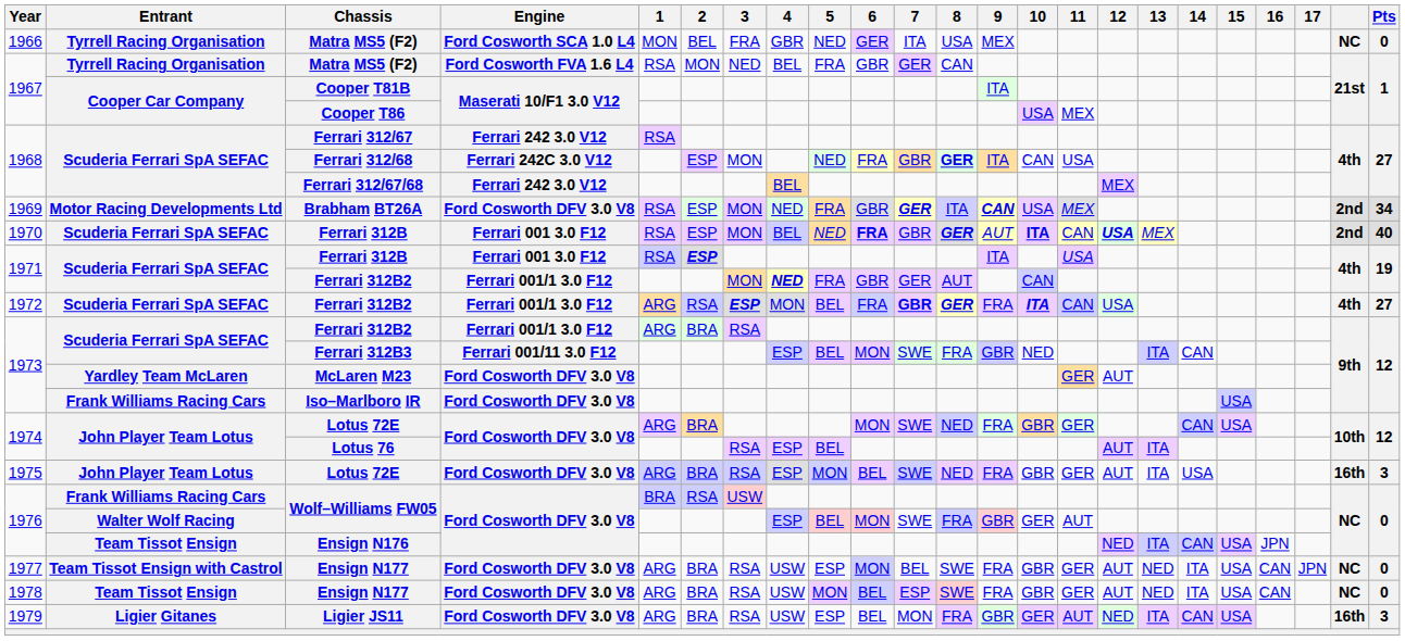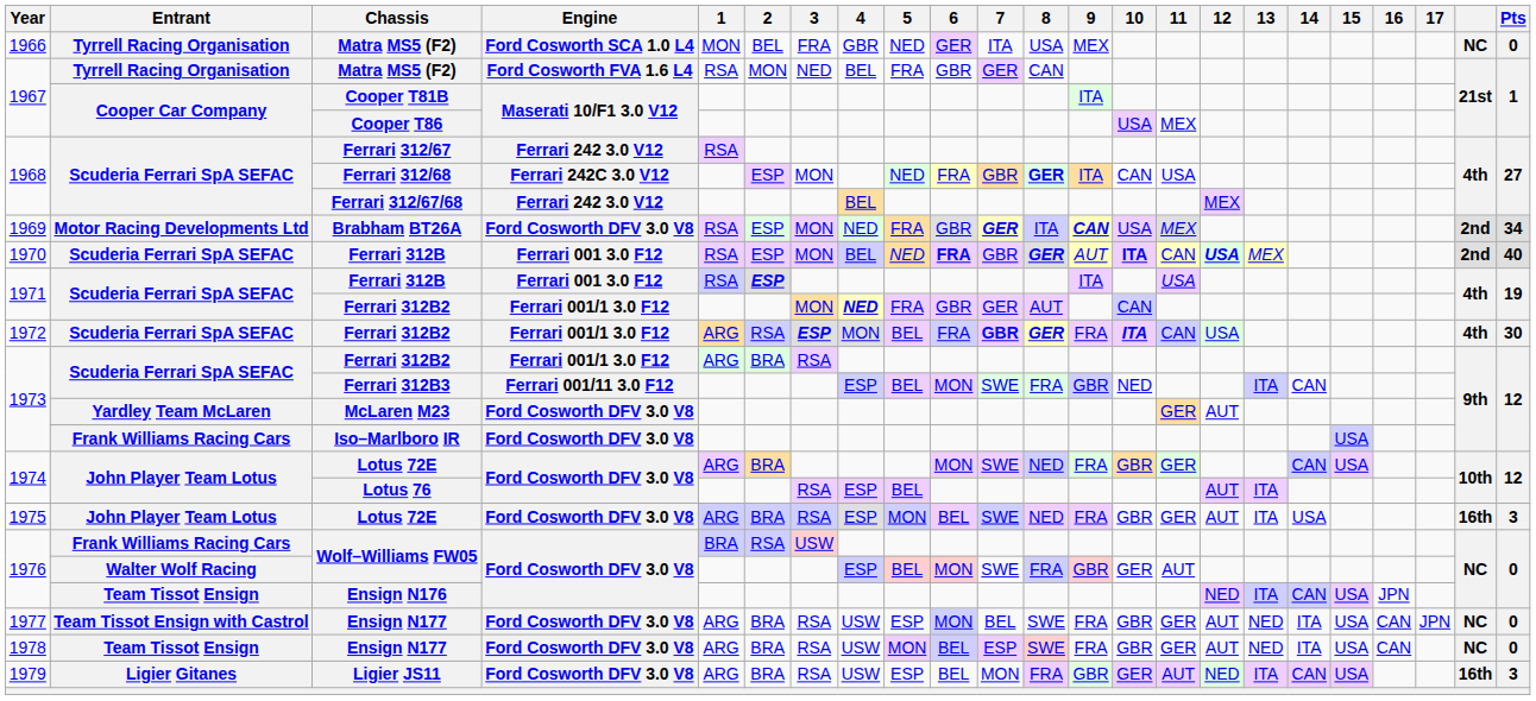 <table class="wikitable" style="text-align:center; font-size:90%">
 <tr>
 <th>Year</th>
 <th>Entrant</th>
 <th>Chassis</th>
 <th>Engine</th>
 <th>1</th>
 <th>2</th>
 <th>3</th>
 <th>4</th>
 <th>5</th>
 <th>6</th>
 <th>7</th>
 <th>8</th>
 <th>9</th>
 <th>10</th>
 <th>11</th>
 <th>12</th>
 <th>13</th>
 <th>14</th>
 <th>15</th>
 <th>16</th>
 <th>17</th>
 <th></th>
 <th><a href='#'>Pts</a></th>
 </tr>
 <tr>
 <td><a href='#'>1966</a></td>
 <th><a href='#'>Tyrrell Racing Organisation</a></th>
 <th><a href='#'>Matra</a> <a href='#'>MS5</a> (F2)</th>
 <th><a href='#'>Ford Cosworth SCA</a> 1.0 <a href='#'>L4</a></th>
 <td><a href='#'>MON</a></td>
 <td><a href='#'>BEL</a></td>
 <td><a href='#'>FRA</a></td>
 <td><a href='#'>GBR</a></td>
 <td><a href='#'>NED</a></td>
 <td style="background:#EFCFFF;"><a href='#'>GER</a><br></td>
 <td><a href='#'>ITA</a></td>
 <td><a href='#'>USA</a></td>
 <td><a href='#'>MEX</a></td>
 <td></td>
 <td></td>
 <td></td>
 <td></td>
 <td></td>
 <td></td>
 <td></td>
 <td></td>
 <th>NC</th>
 <th>0</th>
 </tr>
 <tr>
 <td rowspan=3><a href='#'>1967</a></td>
 <th><a href='#'>Tyrrell Racing Organisation</a></th>
 <th><a href='#'>Matra</a> <a href='#'>MS5</a> (F2)</th>
 <th><a href='#'>Ford Cosworth FVA</a> 1.6 <a href='#'>L4</a></th>
 <td><a href='#'>RSA</a></td>
 <td><a href='#'>MON</a></td>
 <td><a href='#'>NED</a></td>
 <td><a href='#'>BEL</a></td>
 <td><a href='#'>FRA</a></td>
 <td><a href='#'>GBR</a></td>
 <td style="background:#EFCFFF;"><a href='#'>GER</a><br></td>
 <td><a href='#'>CAN</a></td>
 <td></td>
 <td></td>
 <td></td>
 <td></td>
 <td></td>
 <td></td>
 <td></td>
 <td></td>
 <td></td>
 <th rowspan=3>21st</th>
 <th rowspan=3>1</th>
 </tr>
 <tr>
 <th rowspan=2><a href='#'>Cooper Car Company</a></th>
 <th><a href='#'>Cooper</a> <a href='#'>T81B</a></th>
 <th rowspan=2><a href='#'>Maserati</a> 10/F1 3.0 <a href='#'>V12</a></th>
 <td></td>
 <td></td>
 <td></td>
 <td></td>
 <td></td>
 <td></td>
 <td></td>
 <td></td>
 <td style="background:#DFFFDF;"><a href='#'>ITA</a><br></td>
 <td></td>
 <td></td>
 <td></td>
 <td></td>
 <td></td>
 <td></td>
 <td></td>
 <td></td>
 </tr>
 <tr>
 <th><a href='#'>Cooper</a> <a href='#'>T86</a></th>
 <td></td>
 <td></td>
 <td></td>
 <td></td>
 <td></td>
 <td></td>
 <td></td>
 <td></td>
 <td></td>
 <td style="background:#EFCFFF;"><a href='#'>USA</a><br></td>
 <td><a href='#'>MEX</a></td>
 <td></td>
 <td></td>
 <td></td>
 <td></td>
 <td></td>
 <td></td>
 </tr>
 <tr>
 <td rowspan=3><a href='#'>1968</a></td>
 <th rowspan=3><a href='#'>Scuderia Ferrari SpA SEFAC</a></th>
 <th><a href='#'>Ferrari</a> <a href='#'>312/67</a></th>
 <th><a href='#'>Ferrari</a> 242 3.0 <a href='#'>V12</a></th>
 <td style="background:#EFCFFF;"><a href='#'>RSA</a><br></td>
 <td></td>
 <td></td>
 <td></td>
 <td></td>
 <td></td>
 <td></td>
 <td></td>
 <td></td>
 <td></td>
 <td></td>
 <td></td>
 <td></td>
 <td></td>
 <td></td>
 <td></td>
 <td></td>
 <th rowspan=3>4th</th>
 <th rowspan=3>27</th>
 </tr>
 <tr>
 <th><a href='#'>Ferrari</a> <a href='#'>312/68</a></th>
 <th><a href='#'>Ferrari</a> 242C 3.0 <a href='#'>V12</a></th>
 <td></td>
 <td style="background:#EFCFFF;"><a href='#'>ESP</a><br></td>
 <td><a href='#'>MON</a></td>
 <td></td>
 <td style="background:#DFFFDF;"><a href='#'>NED</a><br></td>
 <td style="background:#FFFFBF;"><a href='#'>FRA</a><br></td>
 <td style="background:#FFDF9F;"><a href='#'>GBR</a><br></td>
 <td style="background:#DFFFDF;"><strong><a href='#'>GER</a></strong><br></td>
 <td style="background:#FFDF9F;"><a href='#'>ITA</a><br></td>
 <td style="background:#FFFFFF;"><a href='#'>CAN</a><br></td>
 <td><a href='#'>USA</a></td>
 <td></td>
 <td></td>
 <td></td>
 <td></td>
 <td></td>
 <td></td>
 </tr>
 <tr>
 <th><a href='#'>Ferrari</a> <a href='#'>312/67/68</a></th>
 <th><a href='#'>Ferrari</a> 242 3.0 <a href='#'>V12</a></th>
 <td></td>
 <td></td>
 <td></td>
 <td style="background:#FFDF9F;"><a href='#'>BEL</a><br></td>
 <td></td>
 <td></td>
 <td></td>
 <td></td>
 <td></td>
 <td></td>
 <td></td>
 <td style="background:#EFCFFF;"><a href='#'>MEX</a><br></td>
 <td></td>
 <td></td>
 <td></td>
 <td></td>
 <td></td>
 </tr>
 <tr>
 <td><a href='#'>1969</a></td>
 <th><a href='#'>Motor Racing Developments Ltd</a></th>
 <th><a href='#'>Brabham</a> <a href='#'>BT26A</a></th>
 <th><a href='#'>Ford Cosworth DFV</a> 3.0 <a href='#'>V8</a></th>
 <td style="background:#EFCFFF;"><a href='#'>RSA</a><br></td>
 <td style="background:#DFFFDF;"><a href='#'>ESP</a><br></td>
 <td style="background:#EFCFFF;"><a href='#'>MON</a><br></td>
 <td style="background:#DFFFDF;"><a href='#'>NED</a><br></td>
 <td style="background:#FFDF9F;"><a href='#'>FRA</a><br></td>
 <td style="background:#DFDFDF;"><a href='#'>GBR</a><br></td>
 <td style="background:#FFFFBF;"><strong><em><a href='#'>GER</a></em></strong><br></td>
 <td style="background:#CFCFFF;"><a href='#'>ITA</a><br></td>
 <td style="background:#FFFFBF;"><strong><em><a href='#'>CAN</a></em></strong><br></td>
 <td style="background:#EFCFFF;"><a href='#'>USA</a><br></td>
 <td style="background:#DFDFDF;"><em><a href='#'>MEX</a></em><br></td>
 <td></td>
 <td></td>
 <td></td>
 <td></td>
 <td></td>
 <td></td>
 <td style="background:#DFDFDF;"><strong>2nd</strong></td>
 <td style="background:#DFDFDF;"><strong>34</strong></td>
 </tr>
 <tr>
 <td><a href='#'>1970</a></td>
 <th><a href='#'>Scuderia Ferrari SpA SEFAC</a></th>
 <th><a href='#'>Ferrari</a> <a href='#'>312B</a></th>
 <th><a href='#'>Ferrari</a> 001 3.0 <a href='#'>F12</a></th>
 <td style="background:#EFCFFF;"><a href='#'>RSA</a><br></td>
 <td style="background:#EFCFFF;"><a href='#'>ESP</a><br></td>
 <td style="background:#EFCFFF;"><a href='#'>MON</a><br></td>
 <td style="background:#CFCFFF;"><a href='#'>BEL</a><br></td>
 <td style="background:#FFDF9F;"><em><a href='#'>NED</a></em><br></td>
 <td style="background:#EFCFFF;"><strong><a href='#'>FRA</a></strong><br></td>
 <td style="background:#EFCFFF;"><a href='#'>GBR</a><br></td>
 <td style="background:#DFDFDF;"><strong><em><a href='#'>GER</a></em></strong><br></td>
 <td style="background:#FFFFBF;"><em><a href='#'>AUT</a></em><br></td>
 <td style="background:#EFCFFF;"><strong><a href='#'>ITA</a></strong><br></td>
 <td style="background:#FFFFBF;"><a href='#'>CAN</a><br></td>
 <td style="background:#DFFFDF;"><strong><em><a href='#'>USA</a></em></strong><br></td>
 <td style="background:#FFFFBF;"><em><a href='#'>MEX</a></em><br></td>
 <td></td>
 <td></td>
 <td></td>
 <td></td>
 <td style="background:#DFDFDF;"><strong>2nd</strong></td>
 <td style="background:#DFDFDF;"><strong>40</strong></td>
 </tr>
 <tr>
 <td rowspan=2><a href='#'>1971</a></td>
 <th rowspan=2><a href='#'>Scuderia Ferrari SpA SEFAC</a></th>
 <th><a href='#'>Ferrari</a> <a href='#'>312B</a></th>
 <th><a href='#'>Ferrari</a> 001 3.0 <a href='#'>F12</a></th>
 <td style="background:#CFCFFF;"><a href='#'>RSA</a><br></td>
 <td style="background:#DFDFDF;"><strong><em><a href='#'>ESP</a></em></strong><br></td>
 <td></td>
 <td></td>
 <td></td>
 <td></td>
 <td></td>
 <td></td>
 <td style="background:#EFCFFF;"><a href='#'>ITA</a><br></td>
 <td></td>
 <td style="background:#EFCFFF;"><em><a href='#'>USA</a></em><br></td>
 <td></td>
 <td></td>
 <td></td>
 <td></td>
 <td></td>
 <td></td>
 <th rowspan=2>4th</th>
 <th rowspan=2>19</th>
 </tr>
 <tr>
 <th><a href='#'>Ferrari</a> <a href='#'>312B2</a></th>
 <th><a href='#'>Ferrari</a> 001/1 3.0 <a href='#'>F12</a></th>
 <td></td>
 <td></td>
 <td style="background:#FFDF9F;"><a href='#'>MON</a><br></td>
 <td style="background:#FFFFBF;"><strong><em><a href='#'>NED</a></em></strong><br></td>
 <td style="background:#EFCFFF;"><a href='#'>FRA</a><br></td>
 <td style="background:#EFCFFF;"><a href='#'>GBR</a><br></td>
 <td style="background:#EFCFFF;"><a href='#'>GER</a><br></td>
 <td style="background:#EFCFFF;"><a href='#'>AUT</a><br></td>
 <td></td>
 <td style="background:#CFCFFF;"><a href='#'>CAN</a><br></td>
 <td></td>
 <td></td>
 <td></td>
 <td></td>
 <td></td>
 <td></td>
 <td></td>
 </tr>
 <tr>
 <td><a href='#'>1972</a></td>
 <th><a href='#'>Scuderia Ferrari SpA SEFAC</a></th>
 <th><a href='#'>Ferrari</a> <a href='#'>312B2</a></th>
 <th><a href='#'>Ferrari</a> 001/1 3.0 <a href='#'>F12</a></th>
 <td style="background:#FFDF9F;"><a href='#'>ARG</a><br></td>
 <td style="background:#CFCFFF;"><a href='#'>RSA</a><br></td>
 <td style="background:#DFDFDF;"><strong><em><a href='#'>ESP</a></em></strong><br></td>
 <td style="background:#DFDFDF;"><a href='#'>MON</a><br></td>
 <td style="background:#EFCFFF;"><a href='#'>BEL</a><br></td>
 <td style="background:#CFCFFF;"><a href='#'>FRA</a><br></td>
 <td style="background:#EFCFFF;"><strong><a href='#'>GBR</a></strong><br></td>
 <td style="background:#FFFFBF;"><strong><em><a href='#'>GER</a></em></strong><br></td>
 <td style="background:#EFCFFF;"><a href='#'>FRA</a><br></td>
 <td style="background:#EFCFFF;"><strong><em><a href='#'>ITA</a></em></strong><br></td>
 <td style="background:#CFCFFF;"><a href='#'>CAN</a><br></td>
 <td style="background:#DFFFDF;"><a href='#'>USA</a><br></td>
 <td></td>
 <td></td>
 <td></td>
 <td></td>
 <td></td>
 <th>4th</th>
-<th>27</th>
+<th>30</th>
 </tr>
 <tr>
 <td rowspan=4><a href='#'>1973</a></td>
 <th rowspan=2><a href='#'>Scuderia Ferrari SpA SEFAC</a></th>
 <th><a href='#'>Ferrari</a> <a href='#'>312B2</a></th>
 <th><a href='#'>Ferrari</a> 001/1 3.0 <a href='#'>F12</a></th>
 <td style="background:#DFFFDF;"><a href='#'>ARG</a><br></td>
 <td style="background:#DFFFDF;"><a href='#'>BRA</a><br></td>
 <td style="background:#EFCFFF;"><a href='#'>RSA</a><br></td>
 <td></td>
 <td></td>
 <td></td>
 <td></td>
 <td></td>
 <td></td>
 <td></td>
 <td></td>
 <td></td>
 <td></td>
 <td></td>
 <td></td>
 <td></td>
 <td></td>
 <th rowspan=4>9th</th>
 <th rowspan=4>12</th>
 </tr>
 <tr>
 <th><a href='#'>Ferrari</a> <a href='#'>312B3</a></th>
 <th><a href='#'>Ferrari</a> 001/11 3.0 <a href='#'>F12</a></th>
 <td></td>
 <td></td>
 <td></td>
 <td style="background:#CFCFFF;"><a href='#'>ESP</a><br></td>
 <td style="background:#EFCFFF;"><a href='#'>BEL</a><br></td>
 <td style="background:#EFCFFF;"><a href='#'>MON</a><br></td>
 <td style="background:#DFFFDF;"><a href='#'>SWE</a><br></td>
 <td style="background:#DFFFDF;"><a href='#'>FRA</a><br></td>
 <td style="background:#CFCFFF;"><a href='#'>GBR</a><br></td>
 <td><a href='#'>NED</a></td>
 <td></td>
 <td></td>
 <td style="background:#CFCFFF;"><a href='#'>ITA</a><br></td>
 <td><a href='#'>CAN</a></td>
 <td></td>
 <td></td>
 <td></td>
 </tr>
 <tr>
 <th><a href='#'>Yardley</a> <a href='#'>Team McLaren</a></th>
 <th><a href='#'>McLaren</a> <a href='#'>M23</a></th>
 <th><a href='#'>Ford Cosworth DFV</a> 3.0 <a href='#'>V8</a></th>
 <td></td>
 <td></td>
 <td></td>
 <td></td>
 <td></td>
 <td></td>
 <td></td>
 <td></td>
 <td></td>
 <td></td>
 <td style="background:#FFDF9F;"><a href='#'>GER</a><br></td>
 <td><a href='#'>AUT</a></td>
 <td></td>
 <td></td>
 <td></td>
 <td></td>
 <td></td>
 </tr>
 <tr>
 <th><a href='#'>Frank Williams Racing Cars</a></th>
 <th><a href='#'>Iso–Marlboro</a> <a href='#'>IR</a></th>
 <th><a href='#'>Ford Cosworth DFV</a> 3.0 <a href='#'>V8</a></th>
 <td></td>
 <td></td>
 <td></td>
 <td></td>
 <td></td>
 <td></td>
 <td></td>
 <td></td>
 <td></td>
 <td></td>
 <td></td>
 <td></td>
 <td></td>
 <td></td>
 <td style="background:#CFCFFF;"><a href='#'>USA</a><br></td>
 <td></td>
 <td></td>
 </tr>
 <tr>
 <td rowspan=2><a href='#'>1974</a></td>
 <th rowspan=2><a href='#'>John Player</a> <a href='#'>Team Lotus</a></th>
 <th><a href='#'>Lotus</a> <a href='#'>72E</a></th>
 <th rowspan=2><a href='#'>Ford Cosworth DFV</a> 3.0 <a href='#'>V8</a></th>
 <td style="background:#EFCFFF;"><a href='#'>ARG</a><br></td>
 <td style="background:#FFDF9F;"><a href='#'>BRA</a><br></td>
 <td></td>
 <td></td>
 <td></td>
 <td style="background:#EFCFFF;"><a href='#'>MON</a><br></td>
 <td style="background:#EFCFFF;"><a href='#'>SWE</a><br></td>
 <td style="background:#CFCFFF;"><a href='#'>NED</a><br></td>
 <td style="background:#DFFFDF;"><a href='#'>FRA</a><br></td>
 <td style="background:#FFDF9F;"><a href='#'>GBR</a><br></td>
 <td style="background:#DFFFDF;"><a href='#'>GER</a><br></td>
 <td></td>
 <td></td>
 <td style="background:#CFCFFF;"><a href='#'>CAN</a><br></td>
 <td style="background:#EFCFFF;"><a href='#'>USA</a><br></td>
 <td></td>
 <td></td>
 <th rowspan=2>10th</th>
 <th rowspan=2>12</th>
 </tr>
 <tr>
 <th><a href='#'>Lotus</a> <a href='#'>76</a></th>
 <td></td>
 <td></td>
 <td style="background:#EFCFFF;"><a href='#'>RSA</a><br></td>
 <td style="background:#EFCFFF;"><a href='#'>ESP</a><br></td>
 <td style="background:#EFCFFF;"><a href='#'>BEL</a><br></td>
 <td></td>
 <td></td>
 <td></td>
 <td></td>
 <td></td>
 <td></td>
 <td style="background:#EFCFFF;"><a href='#'>AUT</a><br></td>
 <td style="background:#EFCFFF;"><a href='#'>ITA</a><br></td>
 <td></td>
 <td></td>
 <td></td>
 <td></td>
 </tr>
 <tr>
 <td><a href='#'>1975</a></td>
 <th><a href='#'>John Player</a> <a href='#'>Team Lotus</a></th>
 <th><a href='#'>Lotus</a> <a href='#'>72E</a></th>
 <th><a href='#'>Ford Cosworth DFV</a> 3.0 <a href='#'>V8</a></th>
 <td style="background:#CFCFFF;"><a href='#'>ARG</a><br></td>
 <td style="background:#CFCFFF;"><a href='#'>BRA</a><br></td>
 <td style="background:#CFCFFF;"><a href='#'>RSA</a><br></td>
 <td style="background:#DFDFDF;"><a href='#'>ESP</a><br></td>
 <td style="background:#CFCFFF;"><a href='#'>MON</a><br></td>
 <td style="background:#EFCFFF;"><a href='#'>BEL</a><br></td>
 <td style="background:#CFCFFF;"><a href='#'>SWE</a><br></td>
 <td style="background:#EFCFFF;"><a href='#'>NED</a><br></td>
 <td style="background:#EFCFFF;"><a href='#'>FRA</a><br></td>
 <td><a href='#'>GBR</a></td>
 <td><a href='#'>GER</a></td>
 <td><a href='#'>AUT</a></td>
 <td><a href='#'>ITA</a></td>
 <td><a href='#'>USA</a></td>
 <td></td>
 <td></td>
 <td></td>
 <th>16th</th>
 <th>3</th>
 </tr>
 <tr>
 <td rowspan=3><a href='#'>1976</a></td>
 <th><a href='#'>Frank Williams Racing Cars</a></th>
 <th rowspan=2><a href='#'>Wolf–Williams</a> <a href='#'>FW05</a></th>
 <th rowspan=3><a href='#'>Ford Cosworth DFV</a> 3.0 <a href='#'>V8</a></th>
 <td style="background:#CFCFFF;"><a href='#'>BRA</a><br></td>
 <td style="background:#CFCFFF;"><a href='#'>RSA</a><br></td>
 <td style="background:#FFCFCF;"><a href='#'>USW</a><br></td>
 <td></td>
 <td></td>
 <td></td>
 <td></td>
 <td></td>
 <td></td>
 <td></td>
 <td></td>
 <td></td>
 <td></td>
 <td></td>
 <td></td>
 <td></td>
 <td></td>
 <th rowspan=3>NC</th>
 <th rowspan=3>0</th>
 </tr>
 <tr>
 <th><a href='#'>Walter Wolf Racing</a></th>
 <td></td>
 <td></td>
 <td></td>
 <td style="background:#CFCFFF;"><a href='#'>ESP</a><br></td>
 <td style="background:#FFCFCF;"><a href='#'>BEL</a><br></td>
 <td style="background:#FFCFCF;"><a href='#'>MON</a><br></td>
 <td><a href='#'>SWE</a></td>
 <td style="background:#CFCFFF;"><a href='#'>FRA</a><br></td>
 <td style="background:#FFCFCF;"><a href='#'>GBR</a><br></td>
 <td><a href='#'>GER</a></td>
 <td><a href='#'>AUT</a></td>
 <td></td>
 <td></td>
 <td></td>
 <td></td>
 <td></td>
 <td></td>
 </tr>
 <tr>
 <th><a href='#'>Team Tissot</a> <a href='#'>Ensign</a></th>
 <th><a href='#'>Ensign</a> <a href='#'>N176</a></th>
 <td></td>
 <td></td>
 <td></td>
 <td></td>
 <td></td>
 <td></td>
 <td></td>
 <td></td>
 <td></td>
 <td></td>
 <td></td>
 <td style="background:#EFCFFF;"><a href='#'>NED</a><br></td>
 <td style="background:#CFCFFF;"><a href='#'>ITA</a><br></td>
 <td style="background:#CFCFFF;"><a href='#'>CAN</a><br></td>
 <td style="background:#EFCFFF;"><a href='#'>USA</a><br></td>
 <td><a href='#'>JPN</a></td>
 <td></td>
 </tr>
 <tr>
 <td><a href='#'>1977</a></td>
 <th><a href='#'>Team Tissot Ensign with Castrol</a></th>
 <th><a href='#'>Ensign</a> <a href='#'>N177</a></th>
 <th><a href='#'>Ford Cosworth DFV</a> 3.0 <a href='#'>V8</a></th>
 <td><a href='#'>ARG</a></td>
 <td><a href='#'>BRA</a></td>
 <td><a href='#'>RSA</a></td>
 <td><a href='#'>USW</a></td>
 <td><a href='#'>ESP</a></td>
 <td style="background:#CFCFFF;"><a href='#'>MON</a><br></td>
 <td><a href='#'>BEL</a></td>
 <td><a href='#'>SWE</a></td>
 <td><a href='#'>FRA</a></td>
 <td><a href='#'>GBR</a></td>
 <td><a href='#'>GER</a></td>
 <td><a href='#'>AUT</a></td>
 <td><a href='#'>NED</a></td>
 <td><a href='#'>ITA</a></td>
 <td><a href='#'>USA</a></td>
 <td><a href='#'>CAN</a></td>
 <td><a href='#'>JPN</a></td>
 <th>NC</th>
 <th>0</th>
 </tr>
 <tr>
 <td><a href='#'>1978</a></td>
 <th><a href='#'>Team Tissot</a> <a href='#'>Ensign</a></th>
 <th><a href='#'>Ensign</a> <a href='#'>N177</a></th>
 <th><a href='#'>Ford Cosworth DFV</a> 3.0 <a href='#'>V8</a></th>
 <td><a href='#'>ARG</a></td>
 <td><a href='#'>BRA</a></td>
 <td><a href='#'>RSA</a></td>
 <td><a href='#'>USW</a></td>
 <td style="background:#EFCFFF;"><a href='#'>MON</a><br></td>
 <td style="background:#CFCFFF;"><a href='#'>BEL</a><br></td>
 <td style="background:#EFCFFF;"><a href='#'>ESP</a><br></td>
 <td style="background:#FFCFCF;"><a href='#'>SWE</a><br></td>
 <td><a href='#'>FRA</a></td>
 <td><a href='#'>GBR</a></td>
 <td><a href='#'>GER</a></td>
 <td><a href='#'>AUT</a></td>
 <td><a href='#'>NED</a></td>
 <td><a href='#'>ITA</a></td>
 <td><a href='#'>USA</a></td>
 <td><a href='#'>CAN</a></td>
 <td></td>
 <th>NC</th>
 <th>0</th>
 </tr>
 <tr>
 <td><a href='#'>1979</a></td>
 <th><a href='#'>Ligier</a> <a href='#'>Gitanes</a></th>
 <th><a href='#'>Ligier</a> <a href='#'>JS11</a></th>
 <th><a href='#'>Ford Cosworth DFV</a> 3.0 <a href='#'>V8</a></th>
 <td><a href='#'>ARG</a></td>
 <td><a href='#'>BRA</a></td>
 <td><a href='#'>RSA</a></td>
 <td><a href='#'>USW</a></td>
 <td><a href='#'>ESP</a></td>
 <td><a href='#'>BEL</a></td>
 <td><a href='#'>MON</a></td>
 <td style="background:#EFCFFF;"><a href='#'>FRA</a><br></td>
 <td style="background:#DFFFDF;"><a href='#'>GBR</a><br></td>
 <td style="background:#EFCFFF;"><a href='#'>GER</a><br></td>
 <td style="background:#EFCFFF;"><a href='#'>AUT</a><br></td>
 <td style="background:#DFFFDF;"><a href='#'>NED</a><br></td>
 <td style="background:#EFCFFF;"><a href='#'>ITA</a><br></td>
 <td style="background:#EFCFFF;"><a href='#'>CAN</a><br></td>
 <td style="background:#EFCFFF;"><a href='#'>USA</a><br></td>
 <td></td>
 <td></td>
 <th>16th</th>
 <th>3</th>
 </tr>
 <tr>
 <th colspan="23"></th>
 </tr>
 </table>
